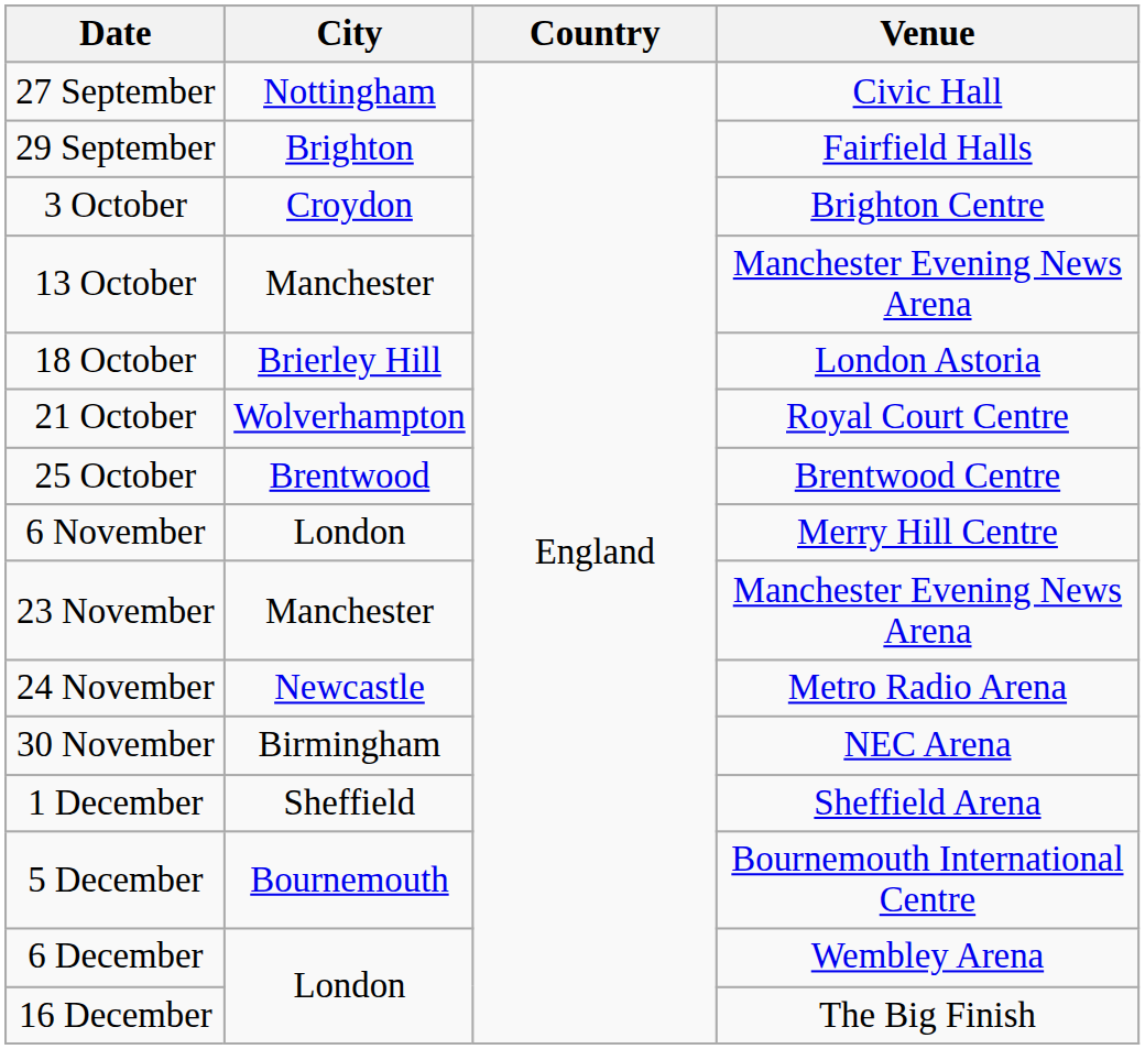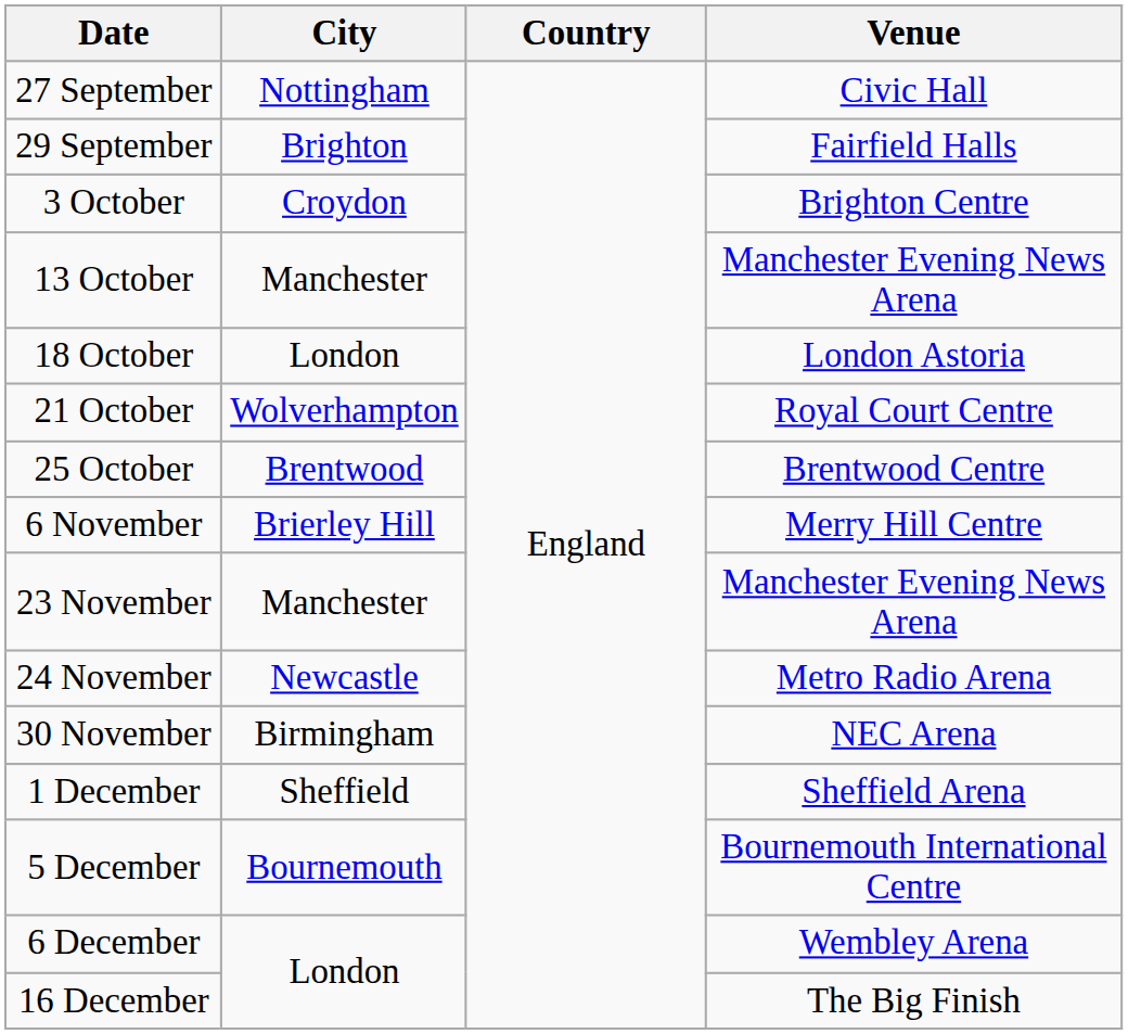 <table class="wikitable" style="text-align:center;">
 <tr>
 <th style="width:90px;">Date</th>
 <th style="width:100px;">City</th>
 <th style="width:100px;">Country</th>
 <th style="width:180px;">Venue</th>
 </tr>
 <tr>
 <td>27 September</td>
 <td><a href='#'>Nottingham</a></td>
 <td rowspan="15">England</td>
 <td><a href='#'>Civic Hall</a></td>
 </tr>
 <tr>
 <td>29 September</td>
 <td><a href='#'>Brighton</a></td>
 <td><a href='#'>Fairfield Halls</a></td>
 </tr>
 <tr>
 <td>3 October</td>
 <td><a href='#'>Croydon</a></td>
 <td><a href='#'>Brighton Centre</a></td>
 </tr>
 <tr>
 <td>13 October</td>
 <td>Manchester</td>
 <td><a href='#'>Manchester Evening News Arena</a></td>
 </tr>
 <tr>
 <td>18 October</td>
-<td><a href='#'>Brierley Hill</a></td>
+<td>London</td>
 <td><a href='#'>London Astoria</a></td>
 </tr>
 <tr>
 <td>21 October</td>
 <td><a href='#'>Wolverhampton</a></td>
 <td><a href='#'>Royal Court Centre</a></td>
 </tr>
 <tr>
 <td>25 October</td>
 <td><a href='#'>Brentwood</a></td>
 <td><a href='#'>Brentwood Centre</a></td>
 </tr>
 <tr>
 <td>6 November</td>
-<td>London</td>
+<td><a href='#'>Brierley Hill</a></td>
 <td><a href='#'>Merry Hill Centre</a></td>
 </tr>
 <tr>
 <td>23 November</td>
 <td>Manchester</td>
 <td><a href='#'>Manchester Evening News Arena</a></td>
 </tr>
 <tr>
 <td>24 November</td>
 <td><a href='#'>Newcastle</a></td>
 <td><a href='#'>Metro Radio Arena</a></td>
 </tr>
 <tr>
 <td>30 November</td>
 <td>Birmingham</td>
 <td><a href='#'>NEC Arena</a></td>
 </tr>
 <tr>
 <td>1 December</td>
 <td>Sheffield</td>
 <td><a href='#'>Sheffield Arena</a></td>
 </tr>
 <tr>
 <td>5 December</td>
 <td><a href='#'>Bournemouth</a></td>
 <td><a href='#'>Bournemouth International Centre</a></td>
 </tr>
 <tr>
 <td>6 December</td>
 <td rowspan="2">London</td>
 <td><a href='#'>Wembley Arena</a></td>
 </tr>
 <tr>
 <td>16 December</td>
 <td>The Big Finish</td>
 </tr>
 </table>
